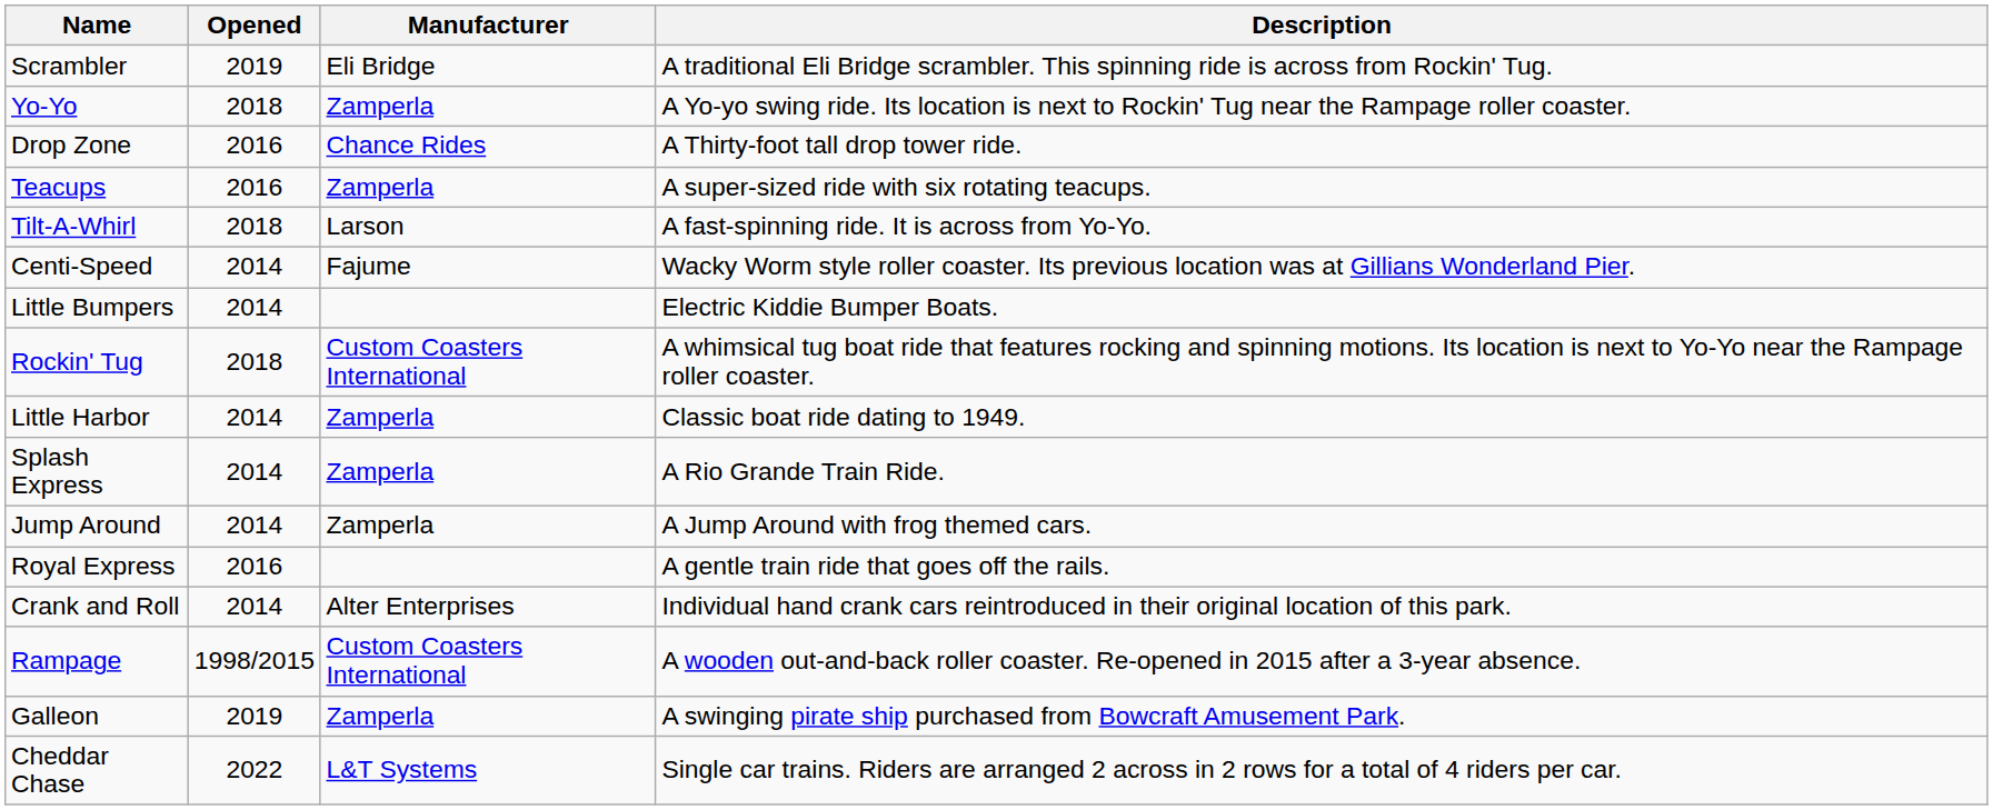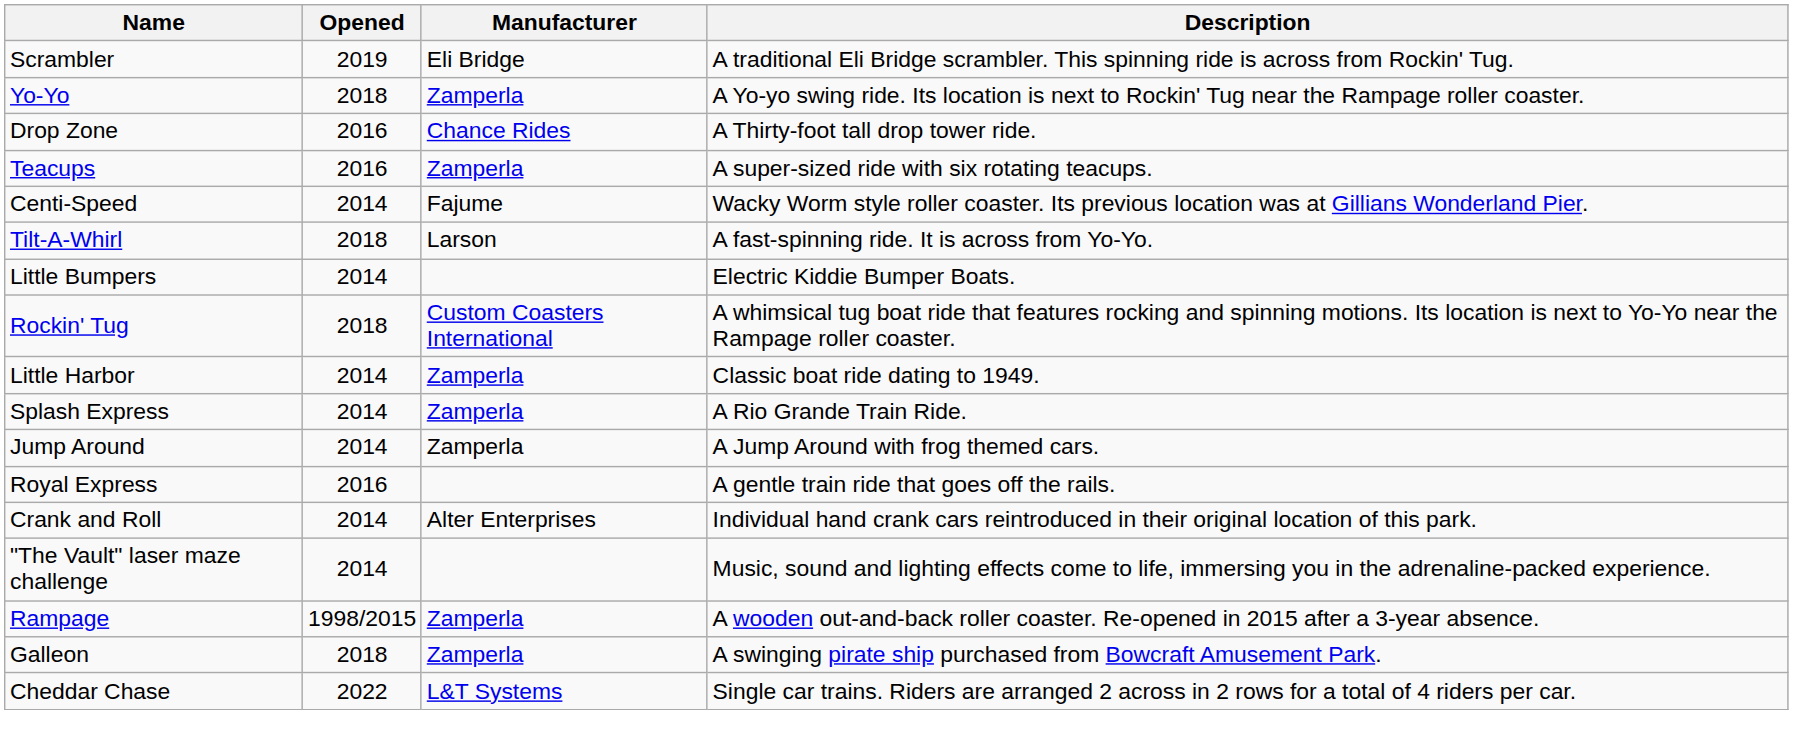 <table class="wikitable sortable">
 <tr>
 <th>Name</th>
 <th>Opened</th>
 <th>Manufacturer</th>
 <th>Description</th>
 </tr>
 <tr>
 <td>Scrambler</td>
 <td align=center>2019</td>
 <td>Eli Bridge</td>
 <td>A traditional Eli Bridge scrambler. This spinning ride is across from Rockin' Tug.</td>
 </tr>
 <tr>
 <td><a href='#'>Yo-Yo</a></td>
 <td align=center>2018</td>
 <td><a href='#'>Zamperla</a></td>
 <td>A Yo-yo swing ride. Its location is next to Rockin' Tug near the Rampage roller coaster.</td>
 </tr>
 <tr>
 <td>Drop Zone</td>
 <td align=center>2016</td>
 <td><a href='#'>Chance Rides</a></td>
 <td>A Thirty-foot tall drop tower ride.</td>
 </tr>
 <tr>
 <td><a href='#'>Teacups</a></td>
 <td align=center>2016</td>
 <td><a href='#'>Zamperla</a></td>
 <td>A super-sized ride with six rotating teacups.</td>
 </tr>
 <tr>
+<td>Centi-Speed</td>
+<td align=center>2014</td>
+<td>Fajume</td>
+<td>Wacky Worm style roller coaster. Its previous location was at <a href='#'>Gillians Wonderland Pier</a>.</td>
+</tr>
+<tr>
 <td><a href='#'>Tilt-A-Whirl</a></td>
 <td align=center>2018</td>
 <td>Larson</td>
 <td>A fast-spinning ride. It is across from Yo-Yo.</td>
-</tr>
-<tr>
-<td>Centi-Speed</td>
-<td align=center>2014</td>
-<td>Fajume</td>
-<td>Wacky Worm style roller coaster. Its previous location was at <a href='#'>Gillians Wonderland Pier</a>.</td>
 </tr>
 <tr>
 <td>Little Bumpers</td>
 <td align=center>2014</td>
 <td></td>
 <td>Electric Kiddie Bumper Boats.</td>
 </tr>
 <tr>
 <td><a href='#'>Rockin' Tug</a></td>
 <td align=center>2018</td>
 <td><a href='#'>Custom Coasters International</a></td>
 <td>A whimsical tug boat ride that features rocking and spinning motions. Its location is next to Yo-Yo near the Rampage roller coaster.</td>
 </tr>
 <tr>
 <td>Little Harbor</td>
 <td align=center>2014</td>
 <td><a href='#'>Zamperla</a></td>
 <td>Classic boat ride dating to 1949.</td>
 </tr>
 <tr>
 <td>Splash Express</td>
 <td align=center>2014</td>
 <td><a href='#'>Zamperla</a></td>
 <td>A Rio Grande Train Ride.</td>
 </tr>
 <tr>
 <td>Jump Around</td>
 <td align=center>2014</td>
 <td>Zamperla</td>
 <td>A Jump Around with frog themed cars.</td>
 </tr>
 <tr>
 <td>Royal Express</td>
 <td align=center>2016</td>
 <td></td>
 <td>A gentle train ride that goes off the rails.</td>
 </tr>
 <tr>
 <td>Crank and Roll</td>
 <td align=center>2014</td>
 <td>Alter Enterprises</td>
 <td>Individual hand crank cars reintroduced in their original location of this park.</td>
 </tr>
 <tr>
+<td>"The Vault" laser maze challenge</td>
+<td align=center>2014</td>
+<td></td>
+<td>Music, sound and lighting effects come to life, immersing you in the adrenaline-packed experience.</td>
+</tr>
+<tr>
 <td><a href='#'>Rampage</a></td>
 <td align=center>1998/2015</td>
-<td><a href='#'>Custom Coasters International</a></td>
+<td><a href='#'>Zamperla</a></td>
 <td>A <a href='#'>wooden</a> out-and-back roller coaster. Re-opened in 2015 after a 3-year absence.</td>
 </tr>
 <tr>
 <td>Galleon</td>
-<td align=center>2019</td>
+<td align=center>2018</td>
 <td><a href='#'>Zamperla</a></td>
 <td>A swinging <a href='#'>pirate ship</a> purchased from <a href='#'>Bowcraft Amusement Park</a>.</td>
 </tr>
 <tr>
 <td>Cheddar Chase</td>
 <td align=center>2022</td>
 <td><a href='#'>L&T Systems</a></td>
 <td>Single car trains. Riders are arranged 2 across in 2 rows for a total of 4 riders per car.</td>
 </tr>
 </table>
